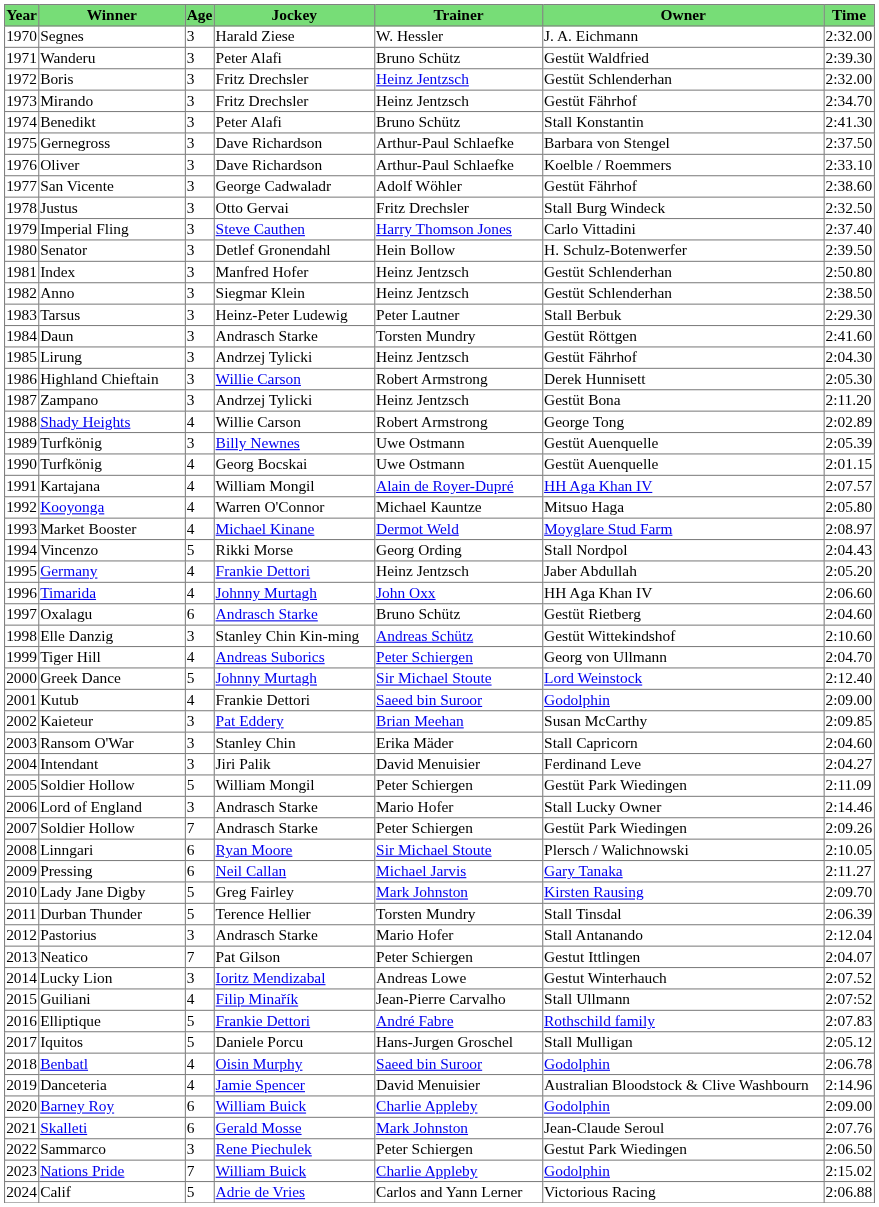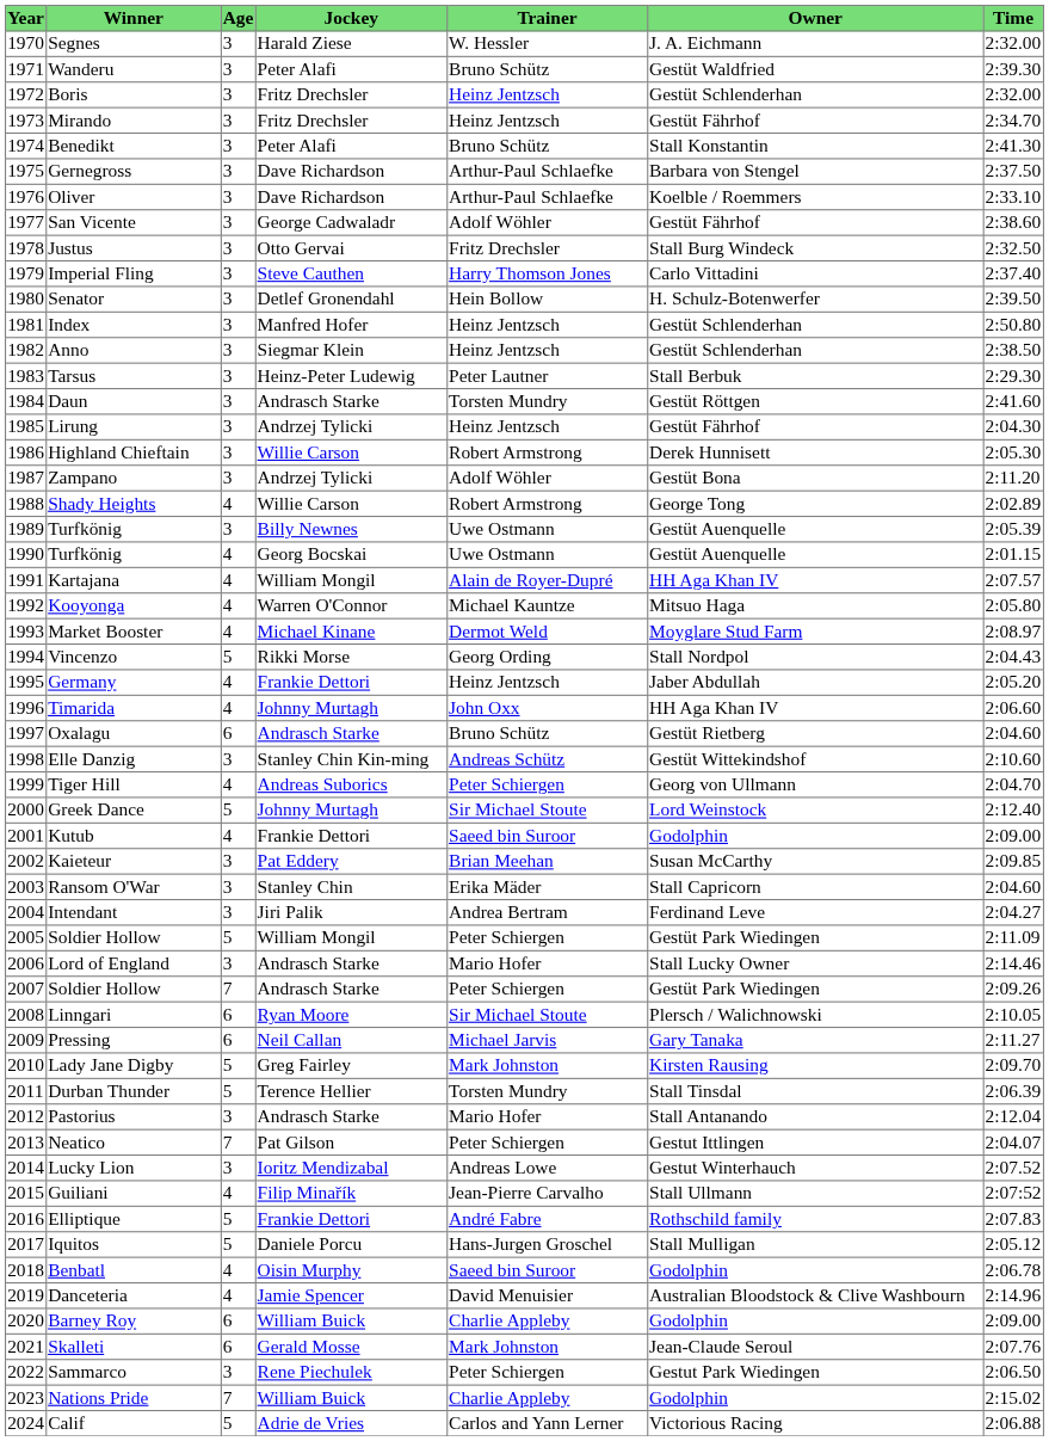 <table class = "sortable" | border="1" style="border-collapse: collapse; font-size:90%">
 <tr bgcolor="#77dd77" align="center">
 <th>Year</th>
 <th>Winner</th>
 <th>Age</th>
 <th>Jockey</th>
 <th>Trainer</th>
 <th>Owner</th>
 <th>Time</th>
 </tr>
 <tr>
 <td>1970</td>
 <td width=134px>Segnes</td>
 <td>3</td>
 <td width=147px>Harald Ziese</td>
 <td width=154px>W. Hessler</td>
 <td width=260px>J. A. Eichmann</td>
 <td>2:32.00</td>
 </tr>
 <tr>
 <td>1971</td>
 <td>Wanderu</td>
 <td>3</td>
 <td>Peter Alafi</td>
 <td>Bruno Schütz</td>
 <td>Gestüt Waldfried</td>
 <td>2:39.30</td>
 </tr>
 <tr>
 <td>1972</td>
 <td>Boris</td>
 <td>3</td>
 <td>Fritz Drechsler</td>
 <td><a href='#'>Heinz Jentzsch</a></td>
 <td>Gestüt Schlenderhan</td>
 <td>2:32.00</td>
 </tr>
 <tr>
 <td>1973</td>
 <td>Mirando</td>
 <td>3</td>
 <td>Fritz Drechsler</td>
 <td>Heinz Jentzsch</td>
 <td>Gestüt Fährhof</td>
 <td>2:34.70</td>
 </tr>
 <tr>
 <td>1974</td>
 <td>Benedikt</td>
 <td>3</td>
 <td>Peter Alafi</td>
 <td>Bruno Schütz</td>
 <td>Stall Konstantin</td>
 <td>2:41.30</td>
 </tr>
 <tr>
 <td>1975</td>
 <td>Gernegross</td>
 <td>3</td>
 <td>Dave Richardson</td>
 <td>Arthur-Paul Schlaefke</td>
 <td>Barbara von Stengel</td>
 <td>2:37.50</td>
 </tr>
 <tr>
 <td>1976</td>
 <td>Oliver</td>
 <td>3</td>
 <td>Dave Richardson</td>
 <td>Arthur-Paul Schlaefke</td>
 <td>Koelble / Roemmers </td>
 <td>2:33.10</td>
 </tr>
 <tr>
 <td>1977</td>
 <td>San Vicente</td>
 <td>3</td>
 <td>George Cadwaladr</td>
 <td>Adolf Wöhler</td>
 <td>Gestüt Fährhof</td>
 <td>2:38.60</td>
 </tr>
 <tr>
 <td>1978</td>
 <td>Justus</td>
 <td>3</td>
 <td>Otto Gervai</td>
 <td>Fritz Drechsler</td>
 <td>Stall Burg Windeck</td>
 <td>2:32.50</td>
 </tr>
 <tr>
 <td>1979</td>
 <td>Imperial Fling</td>
 <td>3</td>
 <td><a href='#'>Steve Cauthen</a></td>
 <td><a href='#'>Harry Thomson Jones</a></td>
 <td>Carlo Vittadini</td>
 <td>2:37.40</td>
 </tr>
 <tr>
 <td>1980</td>
 <td>Senator</td>
 <td>3</td>
 <td>Detlef Gronendahl</td>
 <td>Hein Bollow</td>
 <td>H. Schulz-Botenwerfer </td>
 <td>2:39.50</td>
 </tr>
 <tr>
 <td>1981</td>
 <td>Index</td>
 <td>3</td>
 <td>Manfred Hofer</td>
 <td>Heinz Jentzsch</td>
 <td>Gestüt Schlenderhan</td>
 <td>2:50.80</td>
 </tr>
 <tr>
 <td>1982</td>
 <td>Anno</td>
 <td>3</td>
 <td>Siegmar Klein</td>
 <td>Heinz Jentzsch</td>
 <td>Gestüt Schlenderhan</td>
 <td>2:38.50</td>
 </tr>
 <tr>
 <td>1983</td>
 <td>Tarsus</td>
 <td>3</td>
 <td>Heinz-Peter Ludewig</td>
 <td>Peter Lautner</td>
 <td>Stall Berbuk</td>
 <td>2:29.30</td>
 </tr>
 <tr>
 <td>1984</td>
 <td>Daun</td>
 <td>3</td>
 <td>Andrasch Starke</td>
 <td>Torsten Mundry</td>
 <td>Gestüt Röttgen</td>
 <td>2:41.60</td>
 </tr>
 <tr>
 <td>1985</td>
 <td>Lirung</td>
 <td>3</td>
 <td>Andrzej Tylicki</td>
 <td>Heinz Jentzsch</td>
 <td>Gestüt Fährhof</td>
 <td>2:04.30</td>
 </tr>
 <tr>
 <td>1986</td>
 <td>Highland Chieftain</td>
 <td>3</td>
 <td><a href='#'>Willie Carson</a></td>
 <td>Robert Armstrong</td>
 <td>Derek Hunnisett</td>
 <td>2:05.30</td>
 </tr>
 <tr>
 <td>1987</td>
 <td>Zampano</td>
 <td>3</td>
 <td>Andrzej Tylicki</td>
-<td>Heinz Jentzsch</td>
+<td>Adolf Wöhler</td>
 <td>Gestüt Bona</td>
 <td>2:11.20</td>
 </tr>
 <tr>
 <td>1988</td>
 <td><a href='#'>Shady Heights</a></td>
 <td>4</td>
 <td>Willie Carson</td>
 <td>Robert Armstrong</td>
 <td>George Tong</td>
 <td>2:02.89</td>
 </tr>
 <tr>
 <td>1989</td>
 <td>Turfkönig</td>
 <td>3</td>
 <td><a href='#'>Billy Newnes</a></td>
 <td>Uwe Ostmann</td>
 <td>Gestüt Auenquelle</td>
 <td>2:05.39</td>
 </tr>
 <tr>
 <td>1990</td>
 <td>Turfkönig</td>
 <td>4</td>
 <td>Georg Bocskai</td>
 <td>Uwe Ostmann</td>
 <td>Gestüt Auenquelle</td>
 <td>2:01.15</td>
 </tr>
 <tr>
 <td>1991</td>
 <td>Kartajana</td>
 <td>4</td>
 <td>William Mongil</td>
 <td><a href='#'>Alain de Royer-Dupré</a></td>
 <td><a href='#'>HH Aga Khan IV</a></td>
 <td>2:07.57</td>
 </tr>
 <tr>
 <td>1992</td>
 <td><a href='#'>Kooyonga</a></td>
 <td>4</td>
 <td>Warren O'Connor</td>
 <td>Michael Kauntze</td>
 <td>Mitsuo Haga</td>
 <td>2:05.80</td>
 </tr>
 <tr>
 <td>1993</td>
 <td>Market Booster</td>
 <td>4</td>
 <td><a href='#'>Michael Kinane</a></td>
 <td><a href='#'>Dermot Weld</a></td>
 <td><a href='#'>Moyglare Stud Farm</a></td>
 <td>2:08.97</td>
 </tr>
 <tr>
 <td>1994</td>
 <td>Vincenzo</td>
 <td>5</td>
 <td>Rikki Morse</td>
 <td>Georg Ording</td>
 <td>Stall Nordpol</td>
 <td>2:04.43</td>
 </tr>
 <tr>
 <td>1995</td>
 <td><a href='#'>Germany</a></td>
 <td>4</td>
 <td><a href='#'>Frankie Dettori</a></td>
 <td>Heinz Jentzsch</td>
 <td>Jaber Abdullah</td>
 <td>2:05.20</td>
 </tr>
 <tr>
 <td>1996</td>
 <td><a href='#'>Timarida</a></td>
 <td>4</td>
 <td><a href='#'>Johnny Murtagh</a></td>
 <td><a href='#'>John Oxx</a></td>
 <td>HH Aga Khan IV</td>
 <td>2:06.60</td>
 </tr>
 <tr>
 <td>1997</td>
 <td>Oxalagu</td>
 <td>6</td>
 <td><a href='#'>Andrasch Starke</a></td>
 <td>Bruno Schütz</td>
 <td>Gestüt Rietberg</td>
 <td>2:04.60</td>
 </tr>
 <tr>
 <td>1998</td>
 <td>Elle Danzig</td>
 <td>3</td>
 <td>Stanley Chin Kin-ming</td>
 <td><a href='#'>Andreas Schütz</a></td>
 <td>Gestüt Wittekindshof</td>
 <td>2:10.60</td>
 </tr>
 <tr>
 <td>1999</td>
 <td>Tiger Hill</td>
 <td>4</td>
 <td><a href='#'>Andreas Suborics</a></td>
 <td><a href='#'>Peter Schiergen</a></td>
 <td>Georg von Ullmann</td>
 <td>2:04.70</td>
 </tr>
 <tr>
 <td>2000</td>
 <td>Greek Dance</td>
 <td>5</td>
 <td><a href='#'>Johnny Murtagh</a></td>
 <td><a href='#'>Sir Michael Stoute</a></td>
 <td><a href='#'>Lord Weinstock</a></td>
 <td>2:12.40</td>
 </tr>
 <tr>
 <td>2001</td>
 <td>Kutub</td>
 <td>4</td>
 <td>Frankie Dettori</td>
 <td><a href='#'>Saeed bin Suroor</a></td>
 <td><a href='#'>Godolphin</a></td>
 <td>2:09.00</td>
 </tr>
 <tr>
 <td>2002</td>
 <td>Kaieteur</td>
 <td>3</td>
 <td><a href='#'>Pat Eddery</a></td>
 <td><a href='#'>Brian Meehan</a></td>
 <td>Susan McCarthy</td>
 <td>2:09.85</td>
 </tr>
 <tr>
 <td>2003</td>
 <td>Ransom O'War</td>
 <td>3</td>
 <td>Stanley Chin</td>
 <td>Erika Mäder</td>
 <td>Stall Capricorn</td>
 <td>2:04.60</td>
 </tr>
 <tr>
 <td>2004</td>
 <td>Intendant</td>
 <td>3</td>
 <td>Jiri Palik</td>
-<td>David Menuisier</td>
+<td>Andrea Bertram</td>
 <td>Ferdinand Leve</td>
 <td>2:04.27</td>
 </tr>
 <tr>
 <td>2005</td>
 <td>Soldier Hollow</td>
 <td>5</td>
 <td>William Mongil</td>
 <td>Peter Schiergen</td>
 <td>Gestüt Park Wiedingen</td>
 <td>2:11.09</td>
 </tr>
 <tr>
 <td>2006</td>
 <td>Lord of England</td>
 <td>3</td>
 <td>Andrasch Starke</td>
 <td>Mario Hofer</td>
 <td>Stall Lucky Owner</td>
 <td>2:14.46</td>
 </tr>
 <tr>
 <td>2007</td>
 <td>Soldier Hollow</td>
 <td>7</td>
 <td>Andrasch Starke</td>
 <td>Peter Schiergen</td>
 <td>Gestüt Park Wiedingen</td>
 <td>2:09.26</td>
 </tr>
 <tr>
 <td>2008</td>
 <td>Linngari</td>
 <td>6</td>
 <td><a href='#'>Ryan Moore</a></td>
 <td><a href='#'>Sir Michael Stoute</a></td>
 <td>Plersch / Walichnowski </td>
 <td>2:10.05</td>
 </tr>
 <tr>
 <td>2009</td>
 <td>Pressing</td>
 <td>6</td>
 <td><a href='#'>Neil Callan</a></td>
 <td><a href='#'>Michael Jarvis</a></td>
 <td><a href='#'>Gary Tanaka</a></td>
 <td>2:11.27</td>
 </tr>
 <tr>
 <td>2010</td>
 <td>Lady Jane Digby</td>
 <td>5</td>
 <td>Greg Fairley</td>
 <td><a href='#'>Mark Johnston</a></td>
 <td><a href='#'>Kirsten Rausing</a></td>
 <td>2:09.70</td>
 </tr>
 <tr>
 <td>2011</td>
 <td>Durban Thunder</td>
 <td>5</td>
 <td>Terence Hellier</td>
 <td>Torsten Mundry</td>
 <td>Stall Tinsdal</td>
 <td>2:06.39</td>
 </tr>
 <tr>
 <td>2012</td>
 <td>Pastorius</td>
 <td>3</td>
 <td>Andrasch Starke</td>
 <td>Mario Hofer</td>
 <td>Stall Antanando</td>
 <td>2:12.04</td>
 </tr>
 <tr>
 <td>2013</td>
 <td>Neatico</td>
 <td>7</td>
 <td>Pat Gilson</td>
 <td>Peter Schiergen</td>
 <td>Gestut Ittlingen</td>
 <td>2:04.07</td>
 </tr>
 <tr>
 <td>2014</td>
 <td>Lucky Lion</td>
 <td>3</td>
 <td><a href='#'>Ioritz Mendizabal</a></td>
 <td>Andreas Lowe</td>
 <td>Gestut Winterhauch</td>
 <td>2:07.52</td>
 </tr>
 <tr>
 <td>2015</td>
 <td>Guiliani</td>
 <td>4</td>
 <td><a href='#'>Filip Minařík</a></td>
 <td>Jean-Pierre Carvalho</td>
 <td>Stall Ullmann</td>
 <td>2:07:52</td>
 </tr>
 <tr>
 <td>2016</td>
 <td>Elliptique</td>
 <td>5</td>
 <td><a href='#'>Frankie Dettori</a></td>
 <td><a href='#'>André Fabre</a></td>
 <td><a href='#'>Rothschild family</a></td>
 <td>2:07.83</td>
 </tr>
 <tr>
 <td>2017</td>
 <td>Iquitos</td>
 <td>5</td>
 <td>Daniele Porcu</td>
 <td>Hans-Jurgen Groschel</td>
 <td>Stall Mulligan</td>
 <td>2:05.12</td>
 </tr>
 <tr>
 <td>2018</td>
 <td><a href='#'>Benbatl</a></td>
 <td>4</td>
 <td><a href='#'>Oisin Murphy</a></td>
 <td><a href='#'>Saeed bin Suroor</a></td>
 <td><a href='#'>Godolphin</a></td>
 <td>2:06.78</td>
 </tr>
 <tr>
 <td>2019</td>
 <td>Danceteria</td>
 <td>4</td>
 <td><a href='#'>Jamie Spencer</a></td>
 <td>David Menuisier</td>
 <td>Australian Bloodstock & Clive Washbourn</td>
 <td>2:14.96</td>
 </tr>
 <tr>
 <td>2020</td>
 <td><a href='#'>Barney Roy</a></td>
 <td>6</td>
 <td><a href='#'>William Buick</a></td>
 <td><a href='#'>Charlie Appleby</a></td>
 <td><a href='#'>Godolphin</a></td>
 <td>2:09.00</td>
 </tr>
 <tr>
 <td>2021</td>
 <td><a href='#'>Skalleti</a></td>
 <td>6</td>
 <td><a href='#'>Gerald Mosse</a></td>
 <td><a href='#'>Mark Johnston</a></td>
 <td>Jean-Claude Seroul</td>
 <td>2:07.76</td>
 </tr>
 <tr>
 <td>2022</td>
 <td>Sammarco</td>
 <td>3</td>
 <td><a href='#'>Rene Piechulek</a></td>
 <td>Peter Schiergen</td>
 <td>Gestut Park Wiedingen</td>
 <td>2:06.50</td>
 </tr>
 <tr>
 <td>2023</td>
 <td><a href='#'>Nations Pride</a></td>
 <td>7</td>
 <td><a href='#'>William Buick</a></td>
 <td><a href='#'>Charlie Appleby</a></td>
 <td><a href='#'>Godolphin</a></td>
 <td>2:15.02</td>
 </tr>
 <tr>
 <td>2024</td>
 <td>Calif</td>
 <td>5</td>
 <td><a href='#'>Adrie de Vries</a></td>
 <td>Carlos and Yann Lerner</td>
 <td>Victorious Racing</td>
 <td>2:06.88</td>
 </tr>
 </table>
